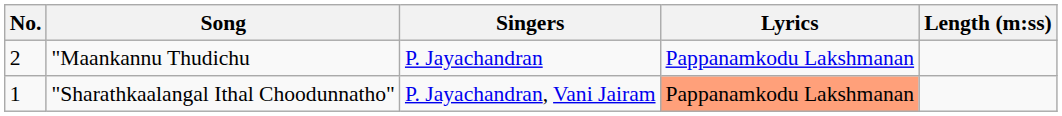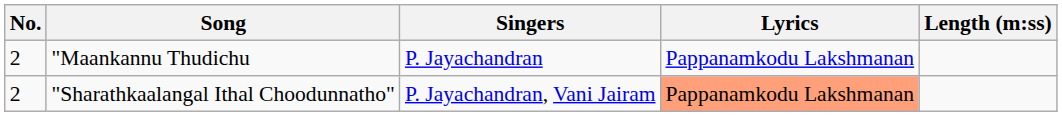 <table class="wikitable" style="font-size:95%;">
 <tr>
 <th>No.</th>
 <th>Song</th>
 <th>Singers</th>
 <th>Lyrics</th>
 <th>Length (m:ss)</th>
 </tr>
 <tr>
 <td>2</td>
 <td>"Maankannu Thudichu</td>
 <td><a href='#'>P. Jayachandran</a></td>
 <td><a href='#'>Pappanamkodu Lakshmanan</a></td>
 <td></td>
 </tr>
 <tr>
-<td>1</td>
+<td>2</td>
 <td>"Sharathkaalangal Ithal Choodunnatho"</td>
 <td><a href='#'>P. Jayachandran</a>, <a href='#'>Vani Jairam</a></td>
 <td style="background: lightsalmon;">Pappanamkodu Lakshmanan</td>
 <td></td>
 </tr>
 </table>
